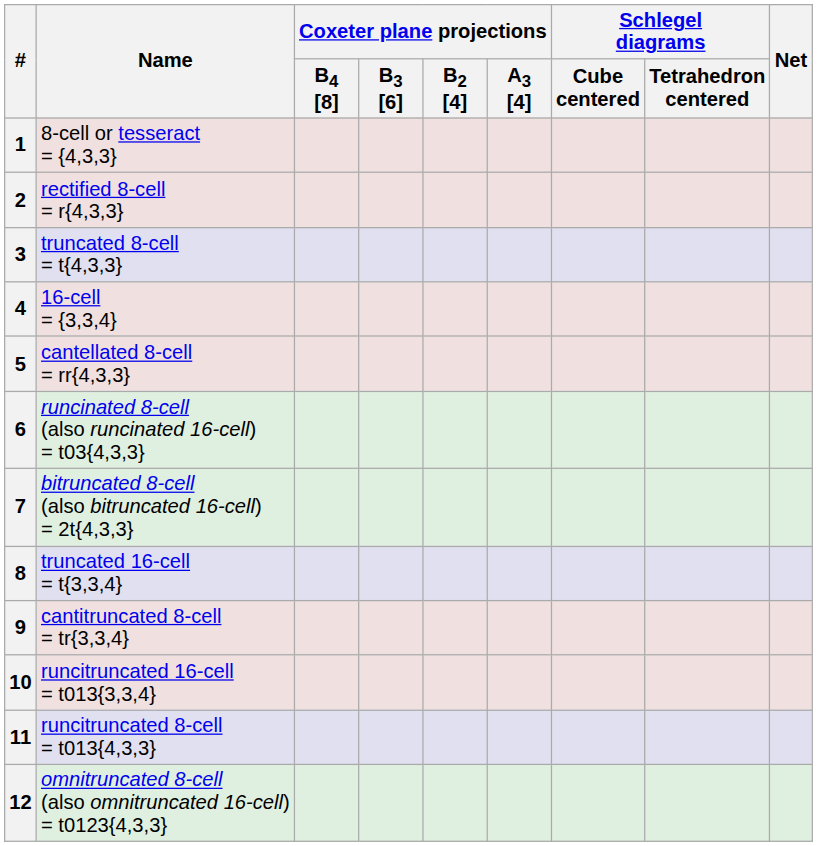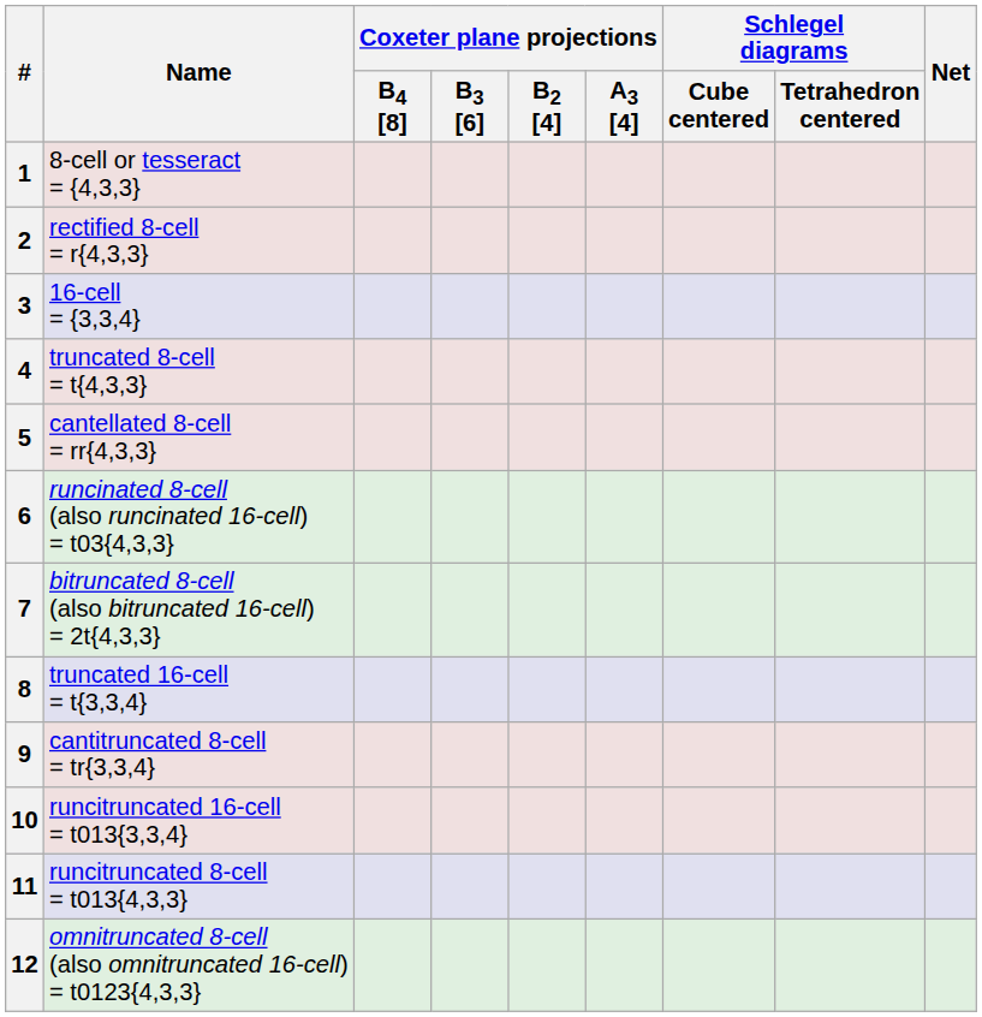 <table class="wikitable">
 <tr>
 <th rowspan=2>#</th>
 <th rowspan=2>Name</th>
 <th colspan=4><a href='#'>Coxeter plane</a> projections</th>
 <th colspan=2><a href='#'>Schlegel<br>diagrams</a></th>
 <th rowspan=2>Net</th>
 </tr>
 <tr>
 <th>B<sub>4</sub><br>[8]</th>
 <th>B<sub>3</sub><br>[6]</th>
 <th>B<sub>2</sub><br>[4]</th>
 <th>A<sub>3</sub><br>[4]</th>
 <th>Cube<br>centered</th>
 <th>Tetrahedron<br>centered</th>
 </tr>
 <tr BGCOLOR="#f0e0e0">
 <th>1</th>
 <td>8-cell or <a href='#'>tesseract</a><br> = {4,3,3}</td>
 <td></td>
 <td></td>
 <td></td>
 <td></td>
 <td></td>
 <td></td>
 <td></td>
 </tr>
 <tr BGCOLOR="#f0e0e0">
 <th>2</th>
 <td><a href='#'>rectified 8-cell</a><br> = r{4,3,3}</td>
 <td></td>
 <td></td>
 <td></td>
 <td></td>
 <td></td>
 <td></td>
 <td></td>
 </tr>
 <tr BGCOLOR="#e0e0f0">
 <th>3</th>
-<td><a href='#'>truncated 8-cell</a><br> = t{4,3,3}</td>
+<td><a href='#'>16-cell</a><br> = {3,3,4}</td>
 <td></td>
 <td></td>
 <td></td>
 <td></td>
 <td></td>
 <td></td>
 <td></td>
 </tr>
 <tr BGCOLOR="#f0e0e0">
 <th>4</th>
-<td><a href='#'>16-cell</a><br> = {3,3,4}</td>
+<td><a href='#'>truncated 8-cell</a><br> = t{4,3,3}</td>
 <td></td>
 <td></td>
 <td></td>
 <td></td>
 <td></td>
 <td></td>
 <td></td>
 </tr>
 <tr BGCOLOR="#f0e0e0">
 <th>5</th>
 <td><a href='#'>cantellated 8-cell</a><br> = rr{4,3,3}</td>
 <td></td>
 <td></td>
 <td></td>
 <td></td>
 <td></td>
 <td></td>
 <td></td>
 </tr>
 <tr BGCOLOR="#e0f0e0">
 <th>6</th>
 <td><em><a href='#'>runcinated 8-cell</a></em><br>(also <em>runcinated 16-cell</em>)<br> = t03{4,3,3}</td>
 <td></td>
 <td></td>
 <td></td>
 <td></td>
 <td></td>
 <td></td>
 <td></td>
 </tr>
 <tr BGCOLOR="#e0f0e0">
 <th>7</th>
 <td><em><a href='#'>bitruncated 8-cell</a></em><br>(also <em>bitruncated 16-cell</em>)<br> = 2t{4,3,3}</td>
 <td></td>
 <td></td>
 <td></td>
 <td></td>
 <td></td>
 <td></td>
 <td></td>
 </tr>
 <tr BGCOLOR="#e0e0f0">
 <th>8</th>
 <td><a href='#'>truncated 16-cell</a><br> = t{3,3,4}</td>
 <td></td>
 <td></td>
 <td></td>
 <td></td>
 <td></td>
 <td></td>
 <td></td>
 </tr>
 <tr BGCOLOR="#f0e0e0">
 <th>9</th>
 <td><a href='#'>cantitruncated 8-cell</a><br> = tr{3,3,4}</td>
 <td></td>
 <td></td>
 <td></td>
 <td></td>
 <td></td>
 <td></td>
 <td></td>
 </tr>
 <tr BGCOLOR="#f0e0e0">
 <th>10</th>
 <td><a href='#'>runcitruncated 16-cell</a><br> = t013{3,3,4}</td>
 <td></td>
 <td></td>
 <td></td>
 <td></td>
 <td></td>
 <td></td>
 <td></td>
 </tr>
 <tr BGCOLOR="#e0e0f0">
 <th>11</th>
 <td><a href='#'>runcitruncated 8-cell</a><br> = t013{4,3,3}</td>
 <td></td>
 <td></td>
 <td></td>
 <td></td>
 <td></td>
 <td></td>
 <td></td>
 </tr>
 <tr BGCOLOR="#e0f0e0">
 <th>12</th>
 <td><em><a href='#'>omnitruncated 8-cell</a></em><br>(also <em>omnitruncated 16-cell</em>)<br> = t0123{4,3,3}</td>
 <td></td>
 <td></td>
 <td></td>
 <td></td>
 <td></td>
 <td></td>
 <td></td>
 </tr>
 </table>
